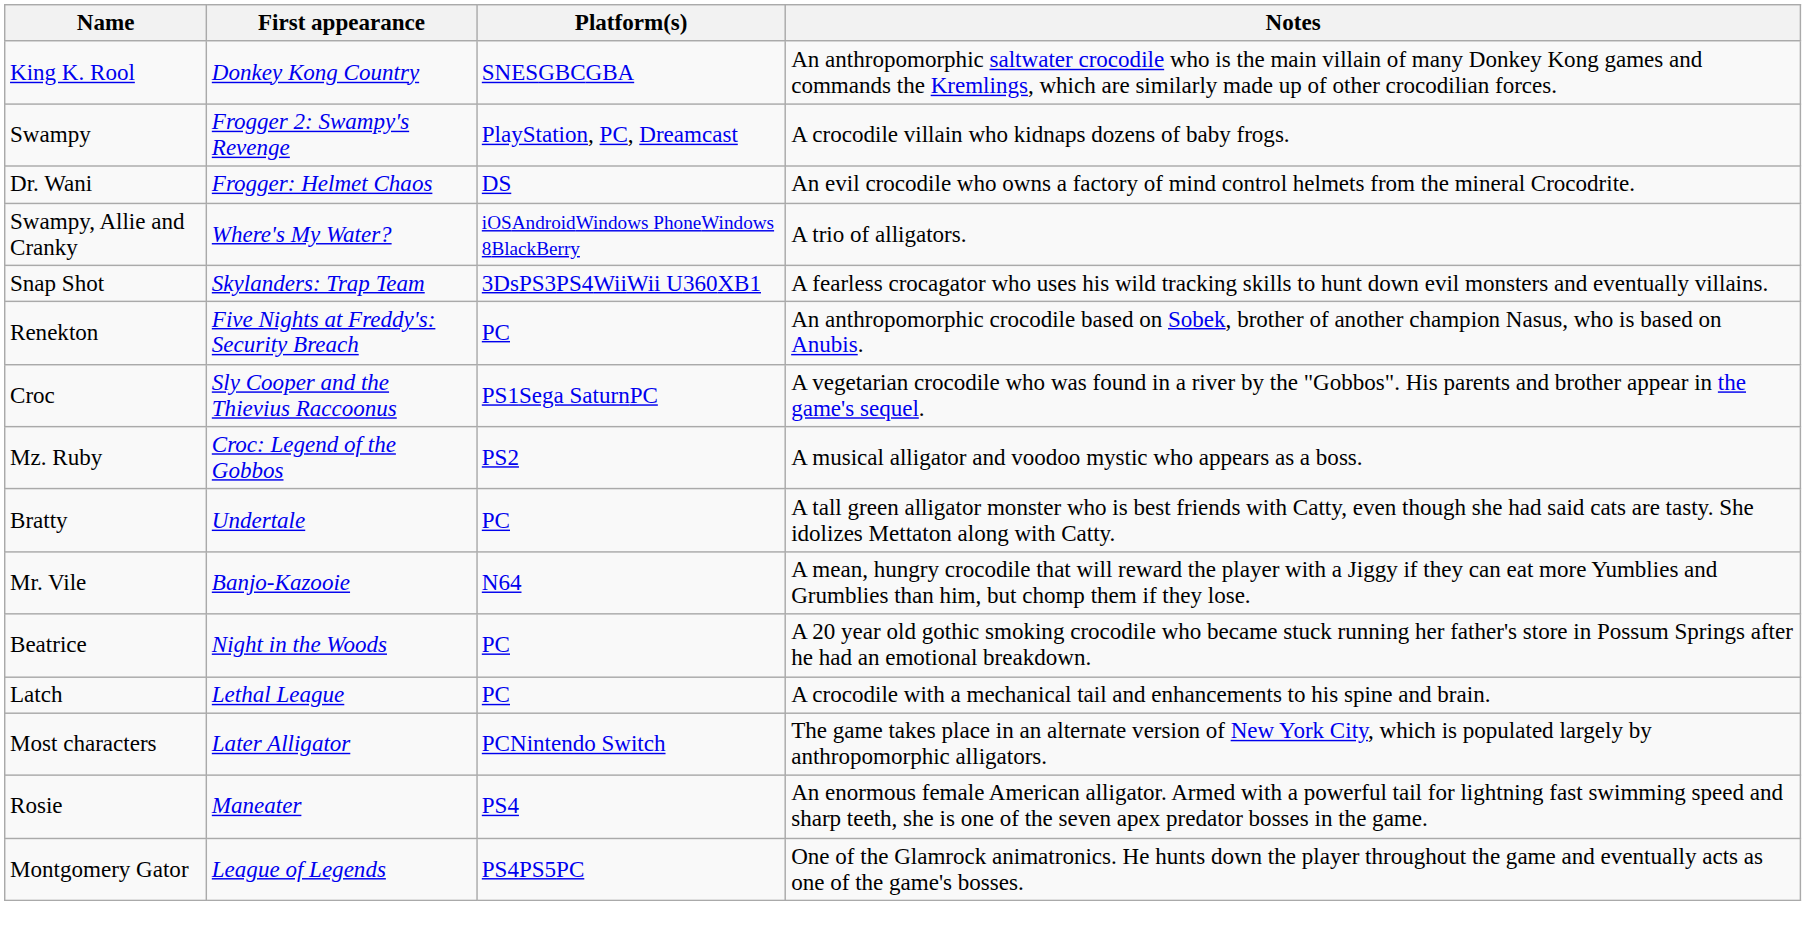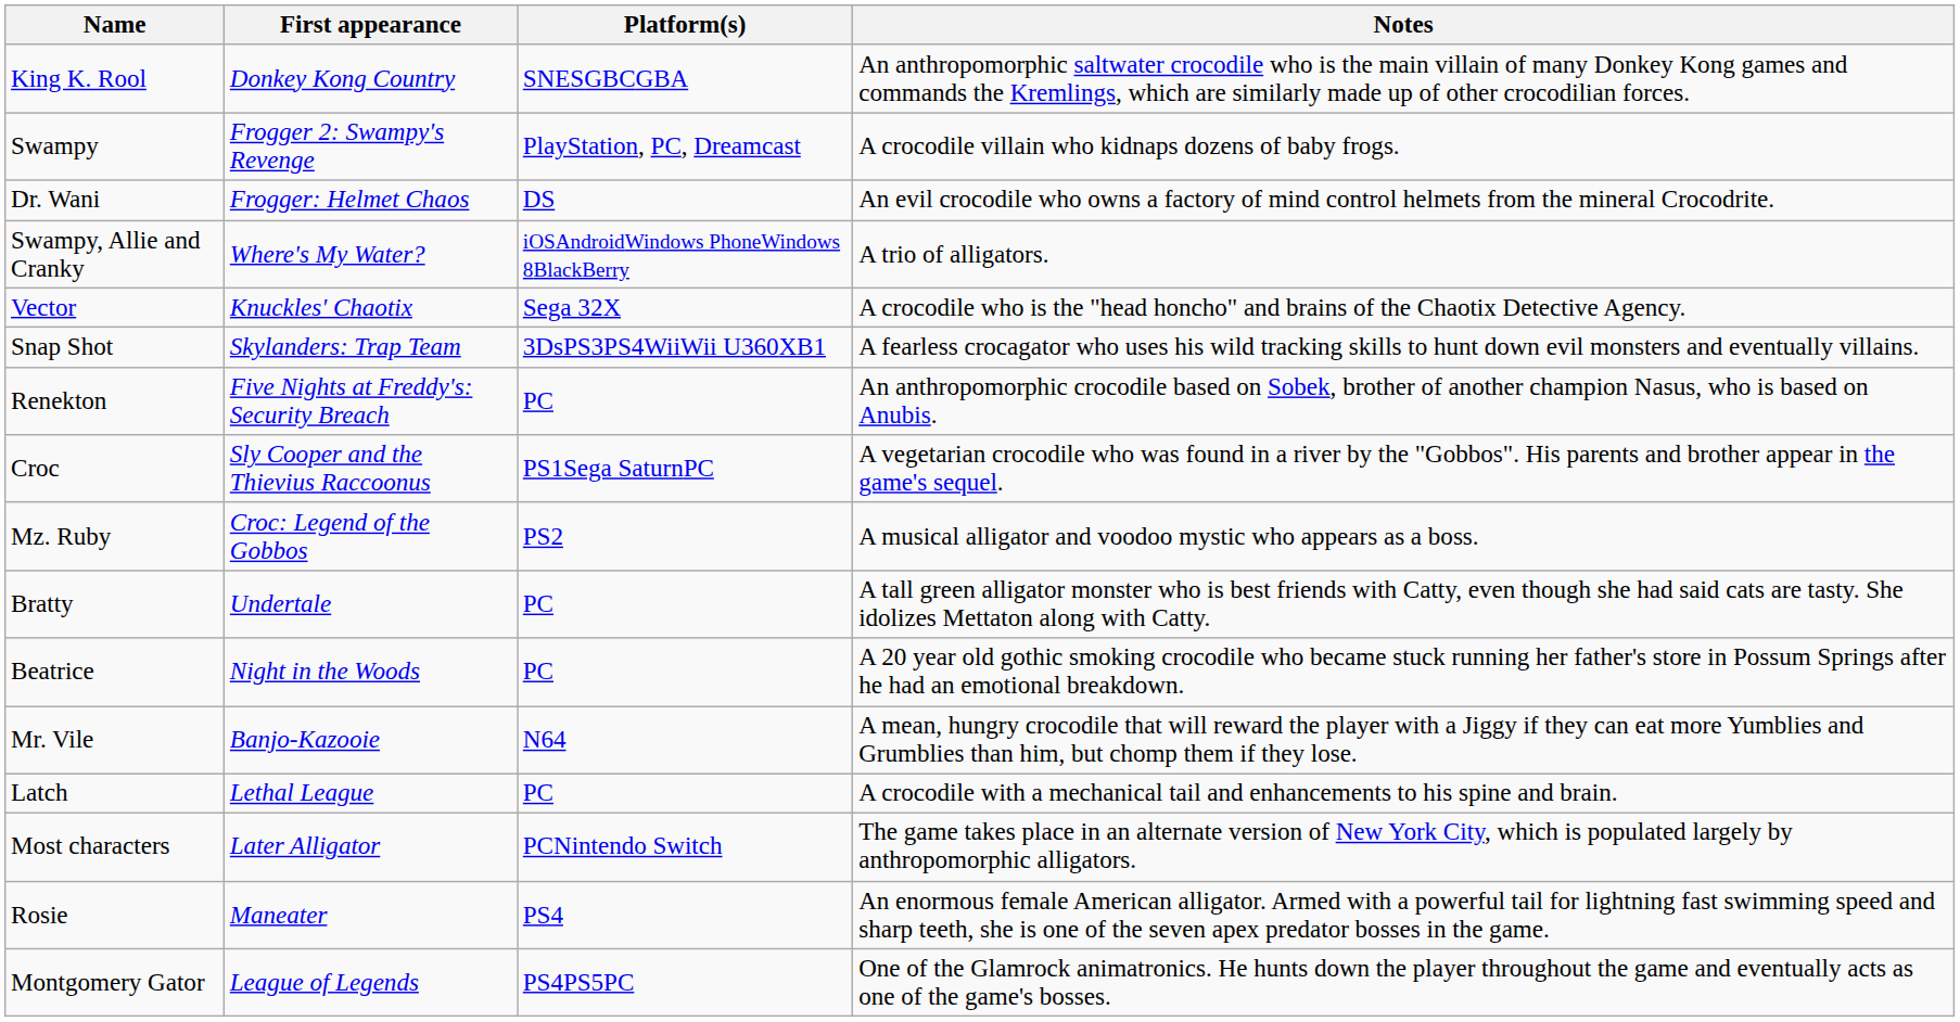 <table class="wikitable sortable">
 <tr>
 <th>Name</th>
 <th>First appearance</th>
 <th>Platform(s)</th>
 <th>Notes</th>
 </tr>
 <tr>
 <td><a href='#'>King K. Rool</a></td>
 <td><em><a href='#'>Donkey Kong Country</a></em></td>
 <td><a href='#'>SNES</a><a href='#'>GBC</a><a href='#'>GBA</a></td>
 <td>An anthropomorphic <a href='#'>saltwater crocodile</a> who is the main villain of many Donkey Kong games and commands the <a href='#'>Kremlings</a>, which are similarly made up of other crocodilian forces.</td>
 </tr>
 <tr>
 <td>Swampy</td>
 <td><em><a href='#'>Frogger 2: Swampy's Revenge</a></em></td>
 <td><a href='#'>PlayStation</a>, <a href='#'>PC</a>, <a href='#'>Dreamcast</a></td>
 <td>A crocodile villain who kidnaps dozens of baby frogs.</td>
 </tr>
 <tr>
 <td>Dr. Wani</td>
 <td><em><a href='#'>Frogger: Helmet Chaos</a></em></td>
 <td><a href='#'>DS</a></td>
 <td>An evil crocodile who owns a factory of mind control helmets from the mineral Crocodrite.</td>
 </tr>
 <tr>
 <td>Swampy, Allie and Cranky</td>
 <td><em><a href='#'>Where's My Water?</a></em></td>
 <td><small><a href='#'>iOS</a><a href='#'>Android</a><a href='#'>Windows Phone</a><a href='#'>Windows 8</a><a href='#'>BlackBerry</a></small></td>
 <td>A trio of alligators.</td>
 </tr>
 <tr>
+<td><a href='#'>Vector</a></td>
+<td><em><a href='#'>Knuckles' Chaotix</a></em></td>
+<td><a href='#'>Sega 32X</a></td>
+<td>A crocodile who is the "head honcho" and brains of the Chaotix Detective Agency.</td>
+</tr>
+<tr>
 <td>Snap Shot</td>
 <td><em><a href='#'>Skylanders: Trap Team</a></em></td>
 <td><a href='#'>3Ds</a><a href='#'>PS3</a><a href='#'>PS4</a><a href='#'>Wii</a><a href='#'>Wii U</a><a href='#'>360</a><a href='#'>XB1</a></td>
 <td>A fearless crocagator who uses his wild tracking skills to hunt down evil monsters and eventually villains.</td>
 </tr>
 <tr>
 <td>Renekton</td>
 <td><em><a href='#'>Five Nights at Freddy's: Security Breach</a></em></td>
 <td><a href='#'>PC</a></td>
 <td>An anthropomorphic crocodile based on <a href='#'>Sobek</a>, brother of another champion Nasus, who is based on <a href='#'>Anubis</a>.</td>
 </tr>
 <tr>
 <td>Croc</td>
 <td><em><a href='#'>Sly Cooper and the Thievius Raccoonus</a></em></td>
 <td><a href='#'>PS1</a><a href='#'>Sega Saturn</a><a href='#'>PC</a></td>
 <td>A vegetarian crocodile who was found in a river by the "Gobbos". His parents and brother appear in <a href='#'>the game's sequel</a>.</td>
 </tr>
 <tr>
 <td>Mz. Ruby</td>
 <td><em><a href='#'>Croc: Legend of the Gobbos</a></em></td>
 <td><a href='#'>PS2</a></td>
 <td>A musical alligator and voodoo mystic who appears as a boss.</td>
 </tr>
 <tr>
 <td>Bratty</td>
 <td><em><a href='#'>Undertale</a></em></td>
 <td><a href='#'>PC</a></td>
 <td>A tall green alligator monster who is best friends with Catty, even though she had said cats are tasty. She idolizes Mettaton along with Catty.</td>
 </tr>
 <tr>
+<td>Beatrice</td>
+<td><em><a href='#'>Night in the Woods</a></em></td>
+<td><a href='#'>PC</a></td>
+<td>A 20 year old gothic smoking crocodile who became stuck running her father's store in Possum Springs after he had an emotional breakdown.</td>
+</tr>
+<tr>
 <td>Mr. Vile</td>
 <td><em><a href='#'>Banjo-Kazooie</a></em></td>
 <td><a href='#'>N64</a></td>
 <td>A mean, hungry crocodile that will reward the player with a Jiggy if they can eat more Yumblies and Grumblies than him, but chomp them if they lose.</td>
-</tr>
-<tr>
-<td>Beatrice</td>
-<td><em><a href='#'>Night in the Woods</a></em></td>
-<td><a href='#'>PC</a></td>
-<td>A 20 year old gothic smoking crocodile who became stuck running her father's store in Possum Springs after he had an emotional breakdown.</td>
 </tr>
 <tr>
 <td>Latch</td>
 <td><em><a href='#'>Lethal League</a></em></td>
 <td><a href='#'>PC</a></td>
 <td>A crocodile with a mechanical tail and enhancements to his spine and brain.</td>
 </tr>
 <tr>
 <td>Most characters</td>
 <td><em><a href='#'>Later Alligator</a></em></td>
 <td><a href='#'>PC</a><a href='#'>Nintendo Switch</a></td>
 <td>The game takes place in an alternate version of <a href='#'>New York City</a>, which is populated largely by anthropomorphic alligators.</td>
 </tr>
 <tr>
 <td>Rosie</td>
 <td><em><a href='#'>Maneater</a></em></td>
 <td><a href='#'>PS4</a></td>
 <td>An enormous female American alligator. Armed with a powerful tail for lightning fast swimming speed and sharp teeth, she is one of the seven apex predator bosses in the game.</td>
 </tr>
 <tr>
 <td>Montgomery Gator</td>
 <td><em><a href='#'>League of Legends</a></em></td>
 <td><a href='#'>PS4</a><a href='#'>PS5</a><a href='#'>PC</a></td>
 <td>One of the Glamrock animatronics. He hunts down the player throughout the game and eventually acts as one of the game's bosses.</td>
 </tr>
 </table>
